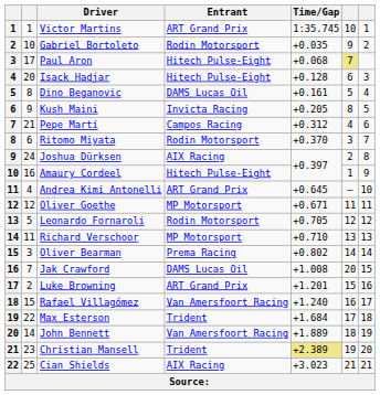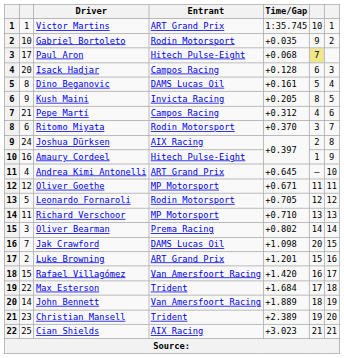 <table class="wikitable" style="font-size:85%">
 <tr>
 <th scope="col"></th>
 <th scope="col"></th>
 <th scope="col">Driver</th>
 <th scope="col">Entrant</th>
 <th scope="col">Time/Gap</th>
 <th scope="col"></th>
 <th scope="col"></th>
 </tr>
 <tr>
 <th>1</th>
 <td align="center">1</td>
 <td> <a href='#'>Victor Martins</a></td>
 <td><a href='#'>ART Grand Prix</a></td>
 <td>1:35.745</td>
 <td align=center>10</td>
 <td align=center>1</td>
 </tr>
 <tr>
 <th>2</th>
 <td align="center">10</td>
 <td> <a href='#'>Gabriel Bortoleto</a></td>
 <td><a href='#'>Rodin Motorsport</a></td>
 <td>+0.035</td>
 <td align=center>9</td>
 <td align=center>2</td>
 </tr>
 <tr>
 <th>3</th>
 <td align="center">17</td>
 <td> <a href='#'>Paul Aron</a></td>
 <td><a href='#'>Hitech Pulse-Eight</a></td>
 <td>+0.068</td>
 <td align=center style="background: khaki;">7</td>
 <td align=center></td>
 </tr>
 <tr>
 <th>4</th>
 <td align="center">20</td>
 <td> <a href='#'>Isack Hadjar</a></td>
-<td><a href='#'>Hitech Pulse-Eight</a></td>
+<td><a href='#'>Campos Racing</a></td>
 <td>+0.128</td>
 <td align=center>6</td>
 <td align=center>3</td>
 </tr>
 <tr>
 <th>5</th>
 <td align="center">8</td>
 <td> <a href='#'>Dino Beganovic</a></td>
 <td><a href='#'>DAMS Lucas Oil</a></td>
 <td>+0.161</td>
 <td align=center>5</td>
 <td align=center>4</td>
 </tr>
 <tr>
 <th>6</th>
 <td align="center">9</td>
 <td> <a href='#'>Kush Maini</a></td>
 <td><a href='#'>Invicta Racing</a></td>
 <td>+0.205</td>
 <td align=center>8</td>
 <td align=center>5</td>
 </tr>
 <tr>
 <th>7</th>
 <td align="center">21</td>
 <td> <a href='#'>Pepe Martí</a></td>
 <td><a href='#'>Campos Racing</a></td>
 <td>+0.312</td>
 <td align=center>4</td>
 <td align=center>6</td>
 </tr>
 <tr>
 <th>8</th>
 <td align="center">6</td>
 <td> <a href='#'>Ritomo Miyata</a></td>
 <td><a href='#'>Rodin Motorsport</a></td>
 <td>+0.370</td>
 <td align=center>3</td>
 <td align=center>7</td>
 </tr>
 <tr>
 <th>9</th>
 <td align="center">24</td>
 <td> <a href='#'>Joshua Dürksen</a></td>
 <td><a href='#'>AIX Racing</a></td>
 <td rowspan=2>+0.397</td>
 <td align=center>2</td>
 <td align=center>8</td>
 </tr>
 <tr>
 <th>10</th>
 <td align="center">16</td>
 <td> <a href='#'>Amaury Cordeel</a></td>
 <td><a href='#'>Hitech Pulse-Eight</a></td>
 <td align=center>1</td>
 <td align=center>9</td>
 </tr>
 <tr>
 <th>11</th>
 <td align="center">4</td>
 <td> <a href='#'>Andrea Kimi Antonelli</a></td>
 <td><a href='#'>ART Grand Prix</a></td>
 <td>+0.645</td>
 <td align=center>—</td>
 <td align=center>10</td>
 </tr>
 <tr>
 <th>12</th>
 <td align="center">12</td>
 <td> <a href='#'>Oliver Goethe</a></td>
 <td><a href='#'>MP Motorsport</a></td>
 <td>+0.671</td>
 <td align=center>11</td>
 <td align=center>11</td>
 </tr>
 <tr>
 <th>13</th>
 <td align="center">5</td>
 <td> <a href='#'>Leonardo Fornaroli</a></td>
 <td><a href='#'>Rodin Motorsport</a></td>
 <td>+0.705</td>
 <td align=center>12</td>
 <td align=center>12</td>
 </tr>
 <tr>
 <th>14</th>
 <td align="center">11</td>
 <td> <a href='#'>Richard Verschoor</a></td>
 <td><a href='#'>MP Motorsport</a></td>
 <td>+0.710</td>
 <td align=center>13</td>
 <td align=center>13</td>
 </tr>
 <tr>
 <th>15</th>
 <td align="center">3</td>
 <td> <a href='#'>Oliver Bearman</a></td>
 <td><a href='#'>Prema Racing</a></td>
 <td>+0.802</td>
 <td align=center>14</td>
 <td align=center>14</td>
 </tr>
 <tr>
 <th>16</th>
 <td align="center">7</td>
 <td> <a href='#'>Jak Crawford</a></td>
 <td><a href='#'>DAMS Lucas Oil</a></td>
-<td>+1.008</td>
+<td>+1.098</td>
 <td align=center>20</td>
 <td align=center>15</td>
 </tr>
 <tr>
 <th>17</th>
 <td align="center">2</td>
 <td> <a href='#'>Luke Browning</a></td>
 <td><a href='#'>ART Grand Prix</a></td>
 <td>+1.201</td>
 <td align=center>15</td>
 <td align=center>16</td>
 </tr>
 <tr>
 <th>18</th>
 <td align="center">15</td>
 <td> <a href='#'>Rafael Villagómez</a></td>
 <td><a href='#'>Van Amersfoort Racing</a></td>
-<td>+1.240</td>
+<td>+1.420</td>
 <td align=center>16</td>
 <td align=center>17</td>
 </tr>
 <tr>
 <th>19</th>
 <td align="center">22</td>
 <td> <a href='#'>Max Esterson</a></td>
 <td><a href='#'>Trident</a></td>
 <td>+1.684</td>
 <td align=center>17</td>
 <td align=center>18</td>
 </tr>
 <tr>
 <th>20</th>
 <td align="center">14</td>
 <td> <a href='#'>John Bennett</a></td>
 <td><a href='#'>Van Amersfoort Racing</a></td>
 <td>+1.889</td>
 <td align=center>18</td>
 <td align=center>19</td>
 </tr>
 <tr>
 <th>21</th>
 <td align="center">23</td>
 <td> <a href='#'>Christian Mansell</a></td>
 <td><a href='#'>Trident</a></td>
-<td style="background: khaki;">+2.389</td>
+<td>+2.389</td>
 <td align=center>19</td>
 <td align=center>20</td>
 </tr>
 <tr>
 <th>22</th>
 <td align="center">25</td>
 <td> <a href='#'>Cian Shields</a></td>
 <td><a href='#'>AIX Racing</a></td>
 <td>+3.023</td>
 <td align=center>21</td>
 <td align=center>21</td>
 </tr>
 <tr>
 <th colspan="7">Source:</th>
 </tr>
 </table>
